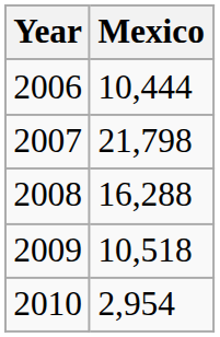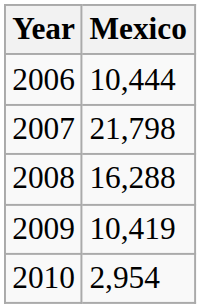 <table class="wikitable">
 <tr>
 <th>Year</th>
 <th>Mexico</th>
 </tr>
 <tr>
 <td>2006</td>
 <td>10,444</td>
 </tr>
 <tr>
 <td>2007</td>
 <td>21,798</td>
 </tr>
 <tr>
 <td>2008</td>
 <td>16,288</td>
 </tr>
 <tr>
 <td>2009</td>
-<td>10,518</td>
+<td>10,419</td>
 </tr>
 <tr>
 <td>2010</td>
 <td>2,954</td>
 </tr>
 </table>
